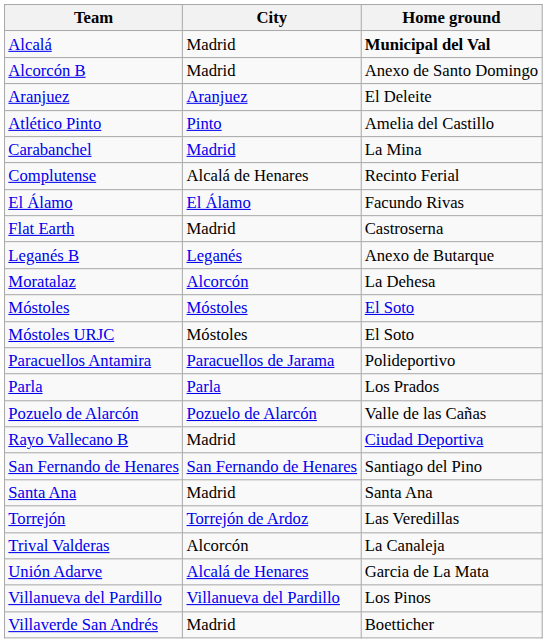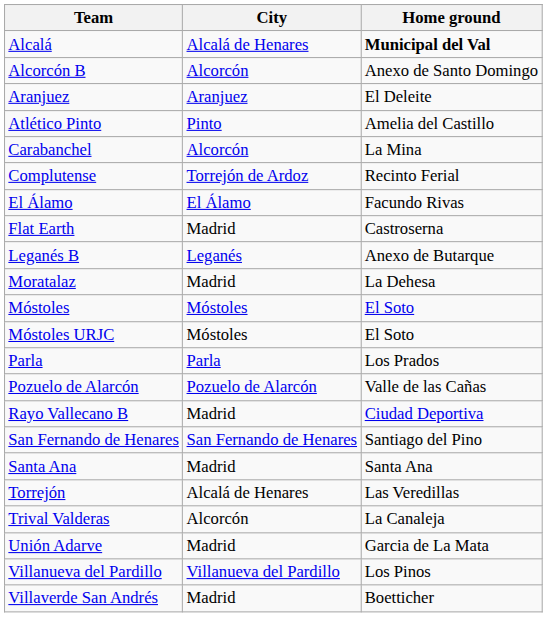 <table class="wikitable sortable">
 <tr>
 <th>Team</th>
 <th>City</th>
 <th>Home ground</th>
 </tr>
 <tr>
 <td><a href='#'>Alcalá</a></td>
-<td>Madrid</td>
+<td><a href='#'>Alcalá de Henares</a></td>
 <td><strong>Municipal del Val</strong></td>
 </tr>
 <tr>
 <td><a href='#'>Alcorcón B</a></td>
-<td>Madrid</td>
+<td><a href='#'>Alcorcón</a></td>
 <td>Anexo de Santo Domingo</td>
 </tr>
 <tr>
 <td><a href='#'>Aranjuez</a></td>
 <td><a href='#'>Aranjuez</a></td>
 <td>El Deleite</td>
 </tr>
 <tr>
 <td><a href='#'>Atlético Pinto</a></td>
 <td><a href='#'>Pinto</a></td>
 <td>Amelia del Castillo</td>
 </tr>
 <tr>
 <td><a href='#'>Carabanchel</a></td>
-<td><a href='#'>Madrid</a></td>
+<td><a href='#'>Alcorcón</a></td>
 <td>La Mina</td>
 </tr>
 <tr>
 <td><a href='#'>Complutense</a></td>
-<td>Alcalá de Henares</td>
+<td><a href='#'>Torrejón de Ardoz</a></td>
 <td>Recinto Ferial</td>
 </tr>
 <tr>
 <td><a href='#'>El Álamo</a></td>
 <td><a href='#'>El Álamo</a></td>
 <td>Facundo Rivas</td>
 </tr>
 <tr>
 <td><a href='#'>Flat Earth</a></td>
 <td>Madrid</td>
 <td>Castroserna</td>
 </tr>
 <tr>
 <td><a href='#'>Leganés B</a></td>
 <td><a href='#'>Leganés</a></td>
 <td>Anexo de Butarque</td>
 </tr>
 <tr>
 <td><a href='#'>Moratalaz</a></td>
-<td><a href='#'>Alcorcón</a></td>
+<td>Madrid</td>
 <td>La Dehesa</td>
 </tr>
 <tr>
 <td><a href='#'>Móstoles</a></td>
 <td><a href='#'>Móstoles</a></td>
 <td><a href='#'>El Soto</a></td>
 </tr>
 <tr>
 <td><a href='#'>Móstoles URJC</a></td>
 <td>Móstoles</td>
 <td>El Soto</td>
-</tr>
-<tr>
-<td><a href='#'>Paracuellos Antamira</a></td>
-<td><a href='#'>Paracuellos de Jarama</a></td>
-<td>Polideportivo</td>
 </tr>
 <tr>
 <td><a href='#'>Parla</a></td>
 <td><a href='#'>Parla</a></td>
 <td>Los Prados</td>
 </tr>
 <tr>
 <td><a href='#'>Pozuelo de Alarcón</a></td>
 <td><a href='#'>Pozuelo de Alarcón</a></td>
 <td>Valle de las Cañas</td>
 </tr>
 <tr>
 <td><a href='#'>Rayo Vallecano B</a></td>
 <td>Madrid</td>
 <td><a href='#'>Ciudad Deportiva</a></td>
 </tr>
 <tr>
 <td><a href='#'>San Fernando de Henares</a></td>
 <td><a href='#'>San Fernando de Henares</a></td>
 <td>Santiago del Pino</td>
 </tr>
 <tr>
 <td><a href='#'>Santa Ana</a></td>
 <td>Madrid</td>
 <td>Santa Ana</td>
 </tr>
 <tr>
 <td><a href='#'>Torrejón</a></td>
-<td><a href='#'>Torrejón de Ardoz</a></td>
+<td>Alcalá de Henares</td>
 <td>Las Veredillas</td>
 </tr>
 <tr>
 <td><a href='#'>Trival Valderas</a></td>
 <td>Alcorcón</td>
 <td>La Canaleja</td>
 </tr>
 <tr>
 <td><a href='#'>Unión Adarve</a></td>
-<td><a href='#'>Alcalá de Henares</a></td>
+<td>Madrid</td>
 <td>Garcia de La Mata</td>
 </tr>
 <tr>
 <td><a href='#'>Villanueva del Pardillo</a></td>
 <td><a href='#'>Villanueva del Pardillo</a></td>
 <td>Los Pinos</td>
 </tr>
 <tr>
 <td><a href='#'>Villaverde San Andrés</a></td>
 <td>Madrid</td>
 <td>Boetticher</td>
 </tr>
 </table>
